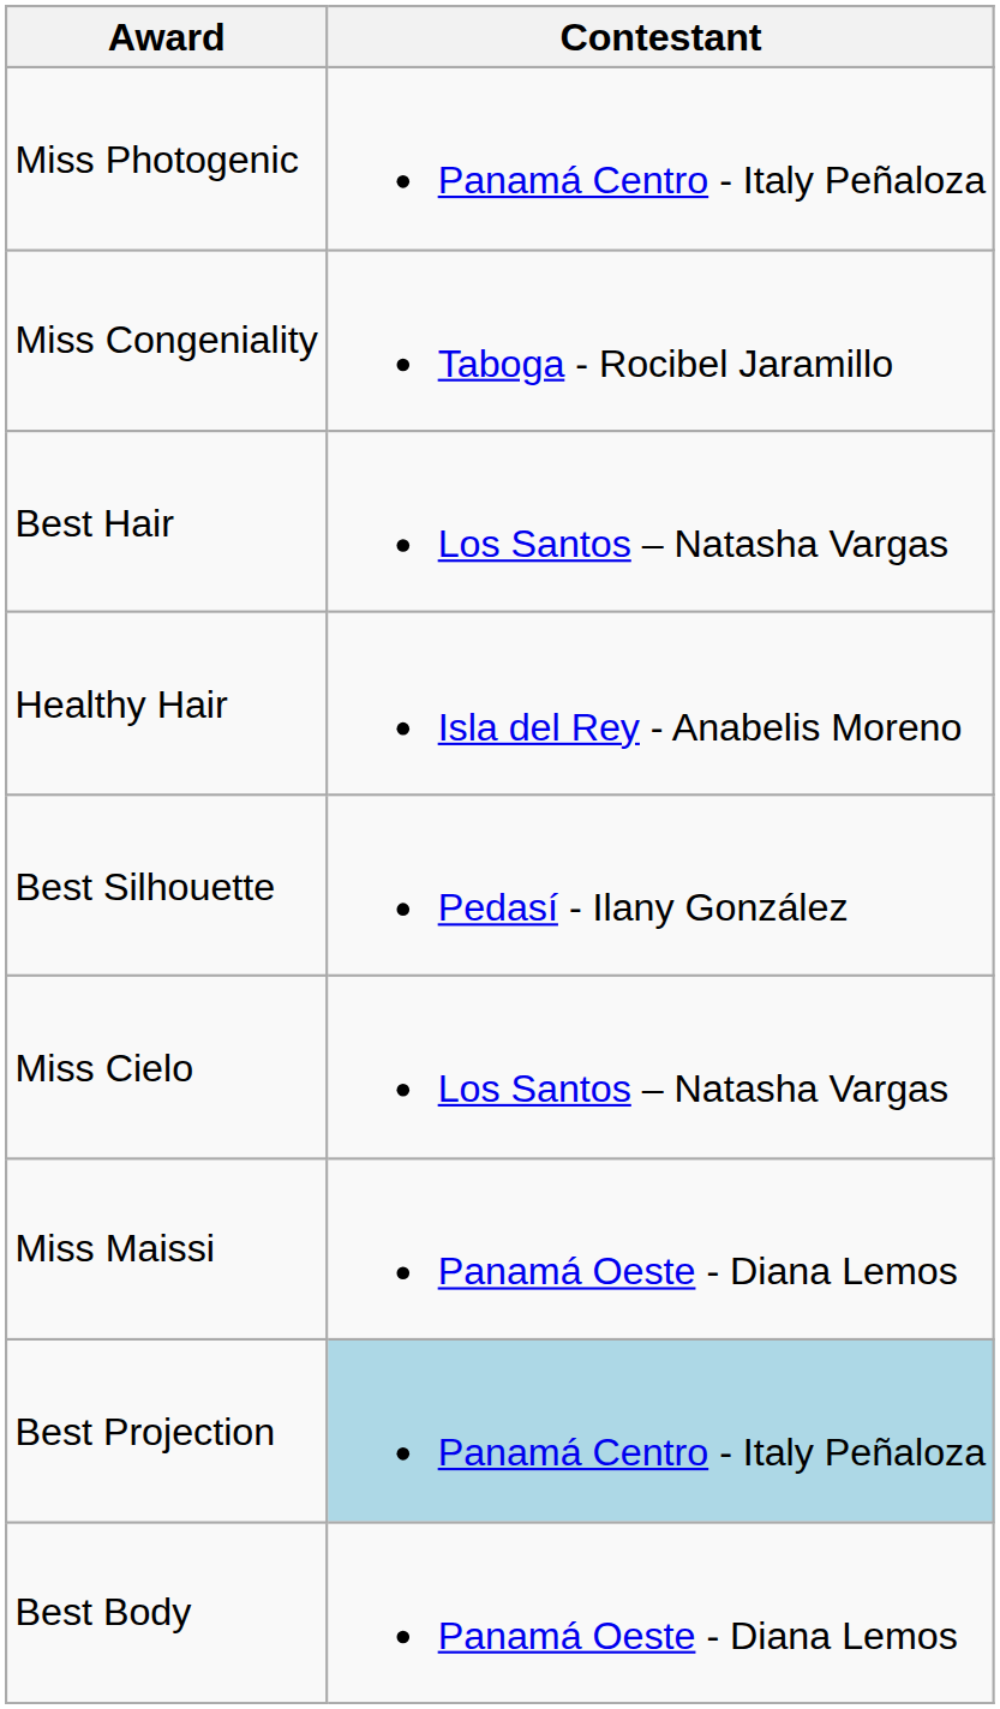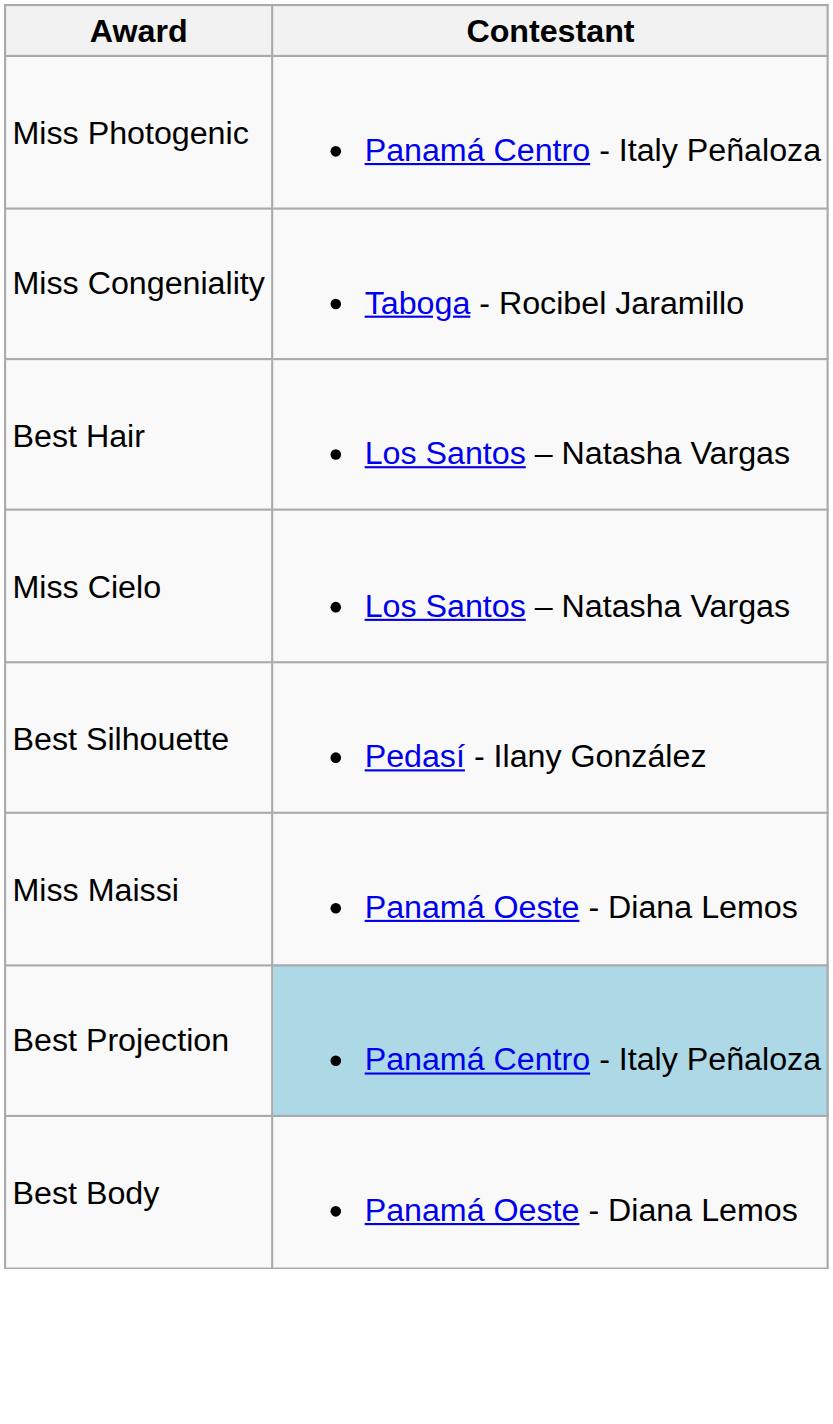 <table class="wikitable " style="font-size: 95%;">
 <tr>
 <th>Award</th>
 <th>Contestant</th>
 </tr>
 <tr>
 <td>Miss Photogenic</td>
 <td><br><ul><li><a href='#'>Panamá Centro</a> - Italy Peñaloza</li></ul></td>
 </tr>
 <tr>
 <td>Miss Congeniality</td>
 <td><br><ul><li><a href='#'>Taboga</a> - Rocibel Jaramillo</li></ul></td>
 </tr>
 <tr>
 <td>Best Hair</td>
 <td><br><ul><li><a href='#'>Los Santos</a> – Natasha Vargas</li></ul></td>
 </tr>
 <tr>
-<td>Healthy Hair</td>
-<td><br><ul><li><a href='#'>Isla del Rey</a> - Anabelis Moreno</li></ul></td>
+<td>Miss Cielo</td>
+<td><br><ul><li><a href='#'>Los Santos</a> – Natasha Vargas</li></ul></td>
 </tr>
 <tr>
 <td>Best Silhouette</td>
 <td><br><ul><li><a href='#'>Pedasí</a> - Ilany González</li></ul></td>
-</tr>
-<tr>
-<td>Miss Cielo</td>
-<td><br><ul><li><a href='#'>Los Santos</a> – Natasha Vargas</li></ul></td>
 </tr>
 <tr>
 <td>Miss Maissi</td>
 <td><br><ul><li><a href='#'>Panamá Oeste</a> - Diana Lemos</li></ul></td>
 </tr>
 <tr>
 <td>Best Projection</td>
 <td style="background: lightblue;"><br><ul><li><a href='#'>Panamá Centro</a> - Italy Peñaloza</li></ul></td>
 </tr>
 <tr>
 <td>Best Body</td>
 <td><br><ul><li><a href='#'>Panamá Oeste</a> - Diana Lemos</li></ul></td>
 </tr>
 </table>
